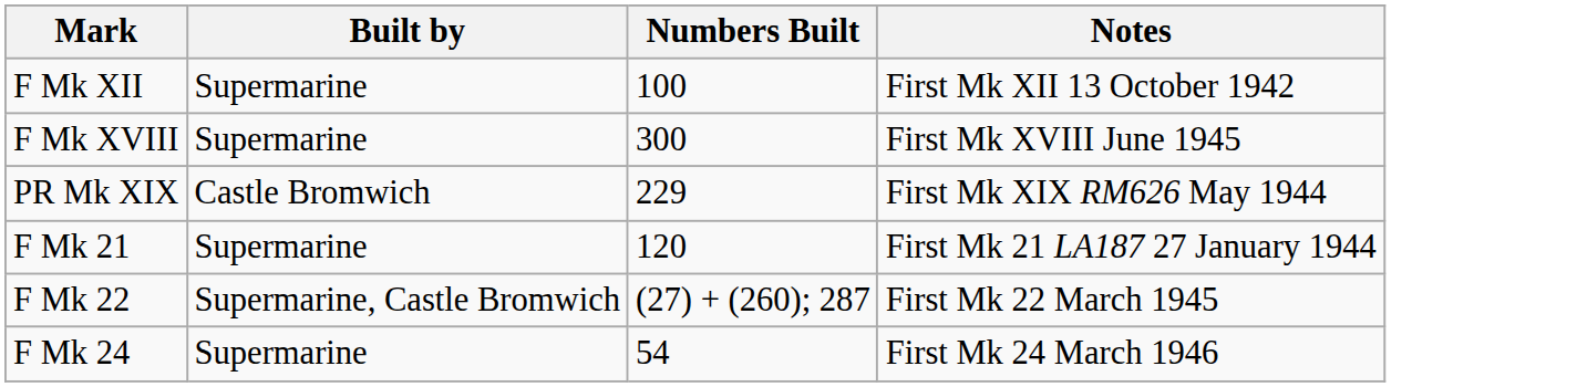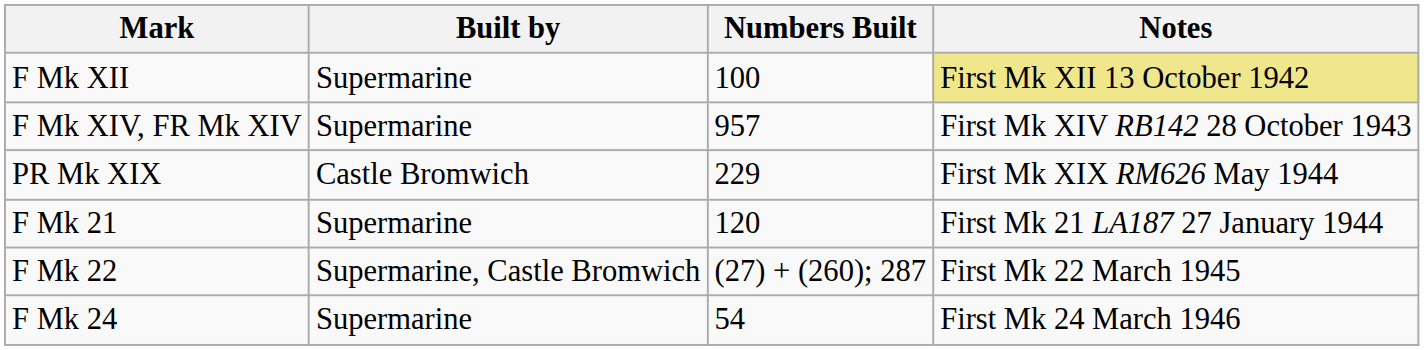 <table class="wikitable">
 <tr>
 <th>Mark</th>
 <th>Built by</th>
 <th>Numbers Built</th>
 <th>Notes</th>
 </tr>
 <tr>
 <td>F Mk XII</td>
 <td>Supermarine</td>
 <td>100</td>
-<td>First Mk XII 13 October 1942</td>
+<td style="background: khaki;">First Mk XII 13 October 1942</td>
 </tr>
 <tr>
-<td>F Mk XVIII</td>
+<td>F Mk XIV, FR Mk XIV</td>
 <td>Supermarine</td>
-<td>300</td>
-<td>First Mk XVIII June 1945</td>
+<td>957</td>
+<td>First Mk XIV <em>RB142</em> 28 October 1943</td>
 </tr>
 <tr>
 <td>PR Mk XIX</td>
 <td>Castle Bromwich</td>
 <td>229</td>
 <td>First Mk XIX <em>RM626</em> May 1944</td>
 </tr>
 <tr>
 <td>F Mk 21</td>
 <td>Supermarine</td>
 <td>120</td>
 <td>First Mk 21 <em>LA187</em> 27 January 1944</td>
 </tr>
 <tr>
 <td>F Mk 22</td>
 <td>Supermarine, Castle Bromwich</td>
 <td>(27) + (260); 287</td>
 <td>First Mk 22 March 1945</td>
 </tr>
 <tr>
 <td>F Mk 24</td>
 <td>Supermarine</td>
 <td>54</td>
 <td>First Mk 24 March 1946</td>
 </tr>
 </table>
